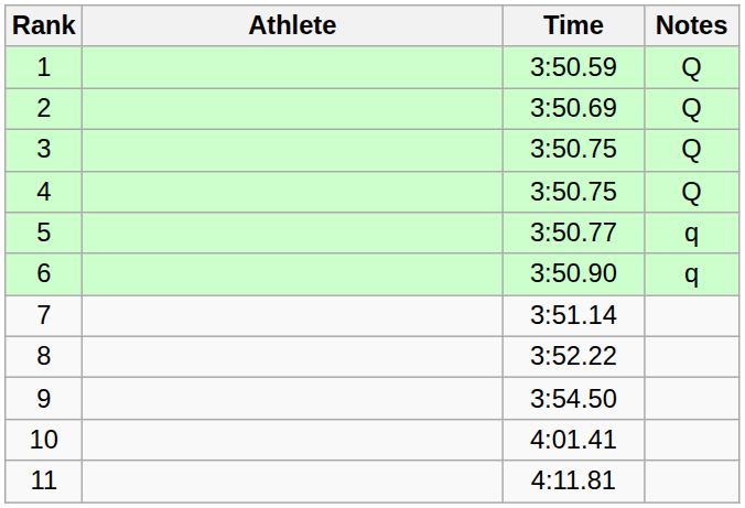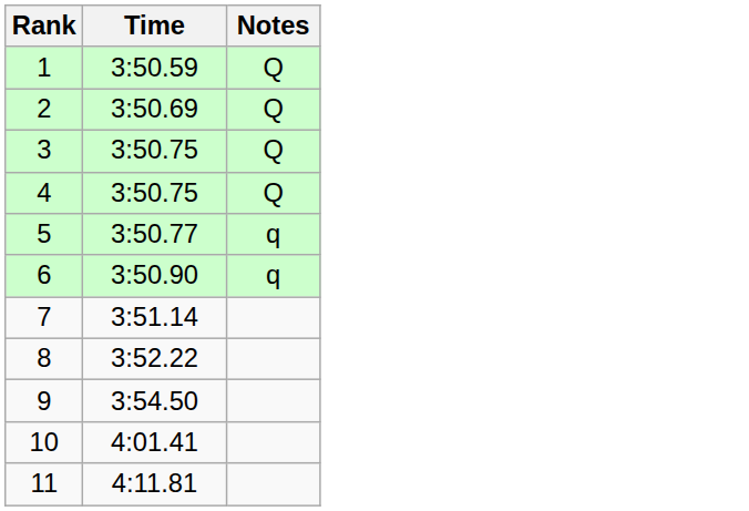 <table class="wikitable" style="text-align:center">
 <tr>
 <th width=40>Rank</th>
-<th width=250>Athlete</th>
 <th width=80>Time</th>
 <th width=50>Notes</th>
 </tr>
 <tr bgcolor=ccffcc>
 <td>1</td>
-<td align=left></td>
 <td>3:50.59</td>
 <td>Q</td>
 </tr>
 <tr bgcolor=ccffcc>
 <td>2</td>
-<td align=left></td>
 <td>3:50.69</td>
 <td>Q</td>
 </tr>
 <tr bgcolor=ccffcc>
 <td>3</td>
-<td align=left></td>
 <td>3:50.75</td>
 <td>Q</td>
 </tr>
 <tr bgcolor=ccffcc>
 <td>4</td>
-<td align=left></td>
 <td>3:50.75</td>
 <td>Q</td>
 </tr>
 <tr bgcolor=ccffcc>
 <td>5</td>
-<td align=left></td>
 <td>3:50.77</td>
 <td>q</td>
 </tr>
 <tr bgcolor=ccffcc>
 <td>6</td>
-<td align=left></td>
 <td>3:50.90</td>
 <td>q</td>
 </tr>
 <tr>
 <td>7</td>
-<td align=left></td>
 <td>3:51.14</td>
 <td></td>
 </tr>
 <tr>
 <td>8</td>
-<td align=left></td>
 <td>3:52.22</td>
 <td></td>
 </tr>
 <tr>
 <td>9</td>
-<td align=left></td>
 <td>3:54.50</td>
 <td></td>
 </tr>
 <tr>
 <td>10</td>
-<td align=left></td>
 <td>4:01.41</td>
 <td></td>
 </tr>
 <tr>
 <td>11</td>
-<td align=left></td>
 <td>4:11.81</td>
 <td></td>
 </tr>
 </table>
